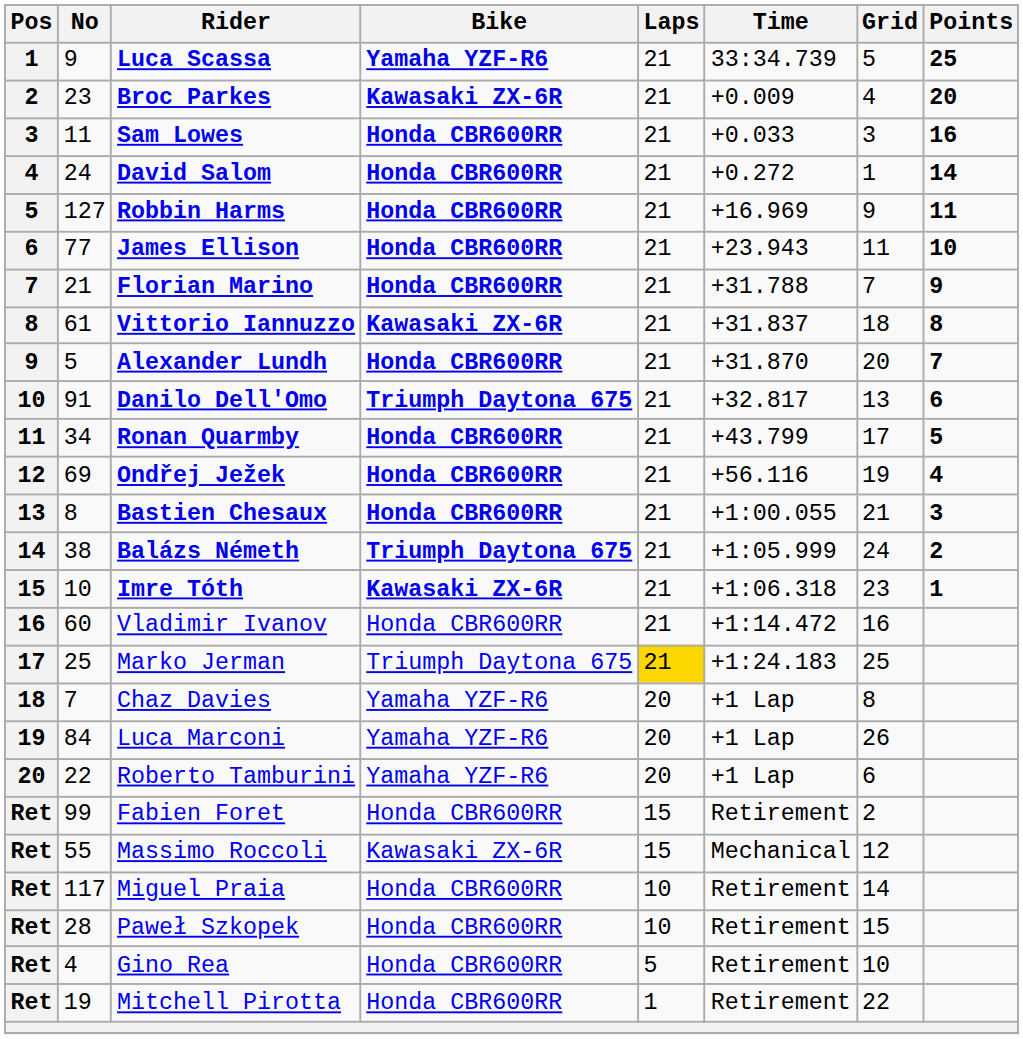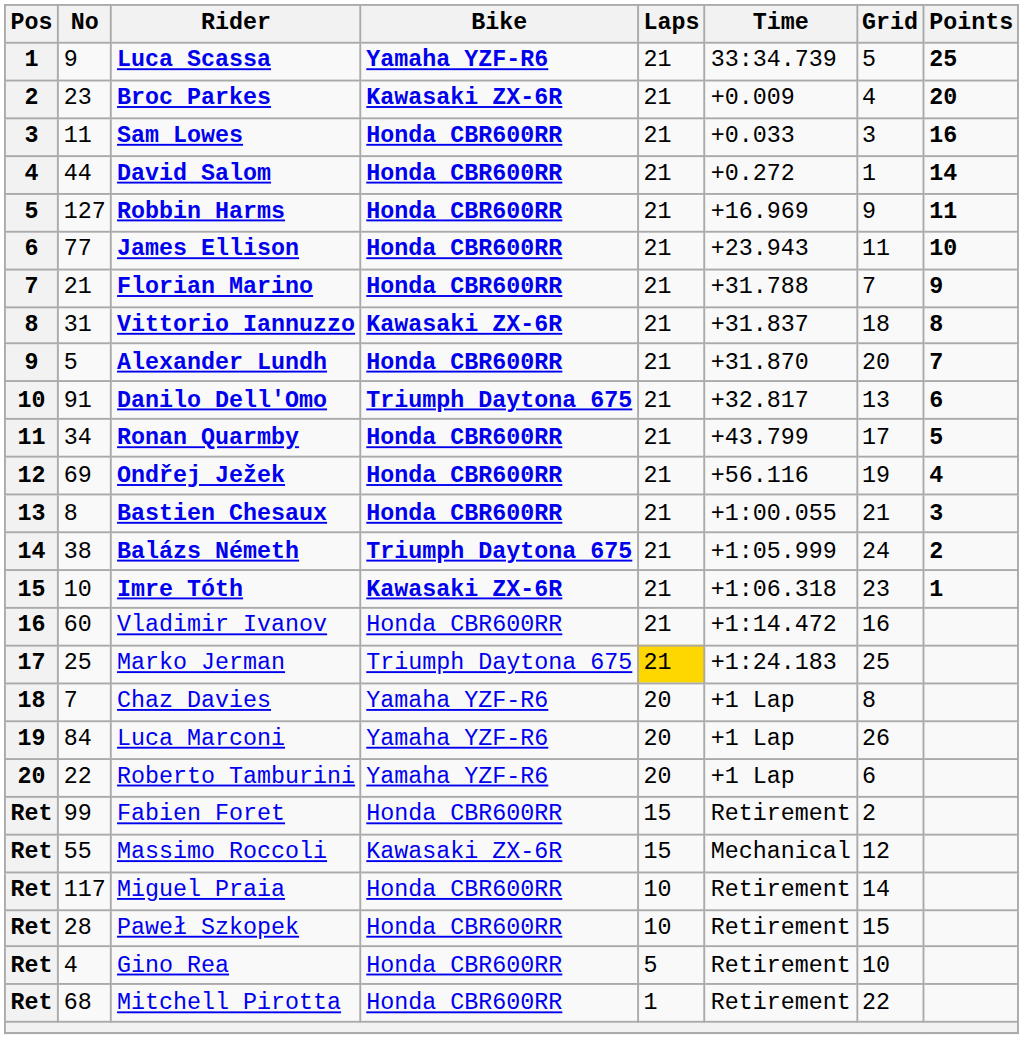 <table class="wikitable" style="font-size: 95%;">
 <tr>
 <th>Pos</th>
 <th>No</th>
 <th>Rider</th>
 <th>Bike</th>
 <th>Laps</th>
 <th>Time</th>
 <th>Grid</th>
 <th>Points</th>
 </tr>
 <tr>
 <th>1</th>
 <td>9</td>
 <td> <strong><a href='#'>Luca Scassa</a></strong></td>
 <td><strong><a href='#'>Yamaha YZF-R6</a></strong></td>
 <td>21</td>
 <td>33:34.739</td>
 <td>5</td>
 <td><strong>25</strong></td>
 </tr>
 <tr>
 <th>2</th>
 <td>23</td>
 <td> <strong><a href='#'>Broc Parkes</a></strong></td>
 <td><strong><a href='#'>Kawasaki ZX-6R</a></strong></td>
 <td>21</td>
 <td>+0.009</td>
 <td>4</td>
 <td><strong>20</strong></td>
 </tr>
 <tr>
 <th>3</th>
 <td>11</td>
 <td> <strong><a href='#'>Sam Lowes</a></strong></td>
 <td><strong><a href='#'>Honda CBR600RR</a></strong></td>
 <td>21</td>
 <td>+0.033</td>
 <td>3</td>
 <td><strong>16</strong></td>
 </tr>
 <tr>
 <th>4</th>
-<td>24</td>
+<td>44</td>
 <td> <strong><a href='#'>David Salom</a></strong></td>
 <td><strong><a href='#'>Honda CBR600RR</a></strong></td>
 <td>21</td>
 <td>+0.272</td>
 <td>1</td>
 <td><strong>14</strong></td>
 </tr>
 <tr>
 <th>5</th>
 <td>127</td>
 <td> <strong><a href='#'>Robbin Harms</a></strong></td>
 <td><strong><a href='#'>Honda CBR600RR</a></strong></td>
 <td>21</td>
 <td>+16.969</td>
 <td>9</td>
 <td><strong>11</strong></td>
 </tr>
 <tr>
 <th>6</th>
 <td>77</td>
 <td> <strong><a href='#'>James Ellison</a></strong></td>
 <td><strong><a href='#'>Honda CBR600RR</a></strong></td>
 <td>21</td>
 <td>+23.943</td>
 <td>11</td>
 <td><strong>10</strong></td>
 </tr>
 <tr>
 <th>7</th>
 <td>21</td>
 <td> <strong><a href='#'>Florian Marino</a></strong></td>
 <td><strong><a href='#'>Honda CBR600RR</a></strong></td>
 <td>21</td>
 <td>+31.788</td>
 <td>7</td>
 <td><strong>9</strong></td>
 </tr>
 <tr>
 <th>8</th>
-<td>61</td>
+<td>31</td>
 <td> <strong><a href='#'>Vittorio Iannuzzo</a></strong></td>
 <td><strong><a href='#'>Kawasaki ZX-6R</a></strong></td>
 <td>21</td>
 <td>+31.837</td>
 <td>18</td>
 <td><strong>8</strong></td>
 </tr>
 <tr>
 <th>9</th>
 <td>5</td>
 <td> <strong><a href='#'>Alexander Lundh</a></strong></td>
 <td><strong><a href='#'>Honda CBR600RR</a></strong></td>
 <td>21</td>
 <td>+31.870</td>
 <td>20</td>
 <td><strong>7</strong></td>
 </tr>
 <tr>
 <th>10</th>
 <td>91</td>
 <td> <strong><a href='#'>Danilo Dell'Omo</a></strong></td>
 <td><strong><a href='#'>Triumph Daytona 675</a></strong></td>
 <td>21</td>
 <td>+32.817</td>
 <td>13</td>
 <td><strong>6</strong></td>
 </tr>
 <tr>
 <th>11</th>
 <td>34</td>
 <td> <strong><a href='#'>Ronan Quarmby</a></strong></td>
 <td><strong><a href='#'>Honda CBR600RR</a></strong></td>
 <td>21</td>
 <td>+43.799</td>
 <td>17</td>
 <td><strong>5</strong></td>
 </tr>
 <tr>
 <th>12</th>
 <td>69</td>
 <td> <strong><a href='#'>Ondřej Ježek</a></strong></td>
 <td><strong><a href='#'>Honda CBR600RR</a></strong></td>
 <td>21</td>
 <td>+56.116</td>
 <td>19</td>
 <td><strong>4</strong></td>
 </tr>
 <tr>
 <th>13</th>
 <td>8</td>
 <td> <strong><a href='#'>Bastien Chesaux</a></strong></td>
 <td><strong><a href='#'>Honda CBR600RR</a></strong></td>
 <td>21</td>
 <td>+1:00.055</td>
 <td>21</td>
 <td><strong>3</strong></td>
 </tr>
 <tr>
 <th>14</th>
 <td>38</td>
 <td> <strong><a href='#'>Balázs Németh</a></strong></td>
 <td><strong><a href='#'>Triumph Daytona 675</a></strong></td>
 <td>21</td>
 <td>+1:05.999</td>
 <td>24</td>
 <td><strong>2</strong></td>
 </tr>
 <tr>
 <th>15</th>
 <td>10</td>
 <td> <strong><a href='#'>Imre Tóth</a></strong></td>
 <td><strong><a href='#'>Kawasaki ZX-6R</a></strong></td>
 <td>21</td>
 <td>+1:06.318</td>
 <td>23</td>
 <td><strong>1</strong></td>
 </tr>
 <tr>
 <th>16</th>
 <td>60</td>
 <td> <a href='#'>Vladimir Ivanov</a></td>
 <td><a href='#'>Honda CBR600RR</a></td>
 <td>21</td>
 <td>+1:14.472</td>
 <td>16</td>
 <td></td>
 </tr>
 <tr>
 <th>17</th>
 <td>25</td>
 <td> <a href='#'>Marko Jerman</a></td>
 <td><a href='#'>Triumph Daytona 675</a></td>
 <td style="background: gold;">21</td>
 <td>+1:24.183</td>
 <td>25</td>
 <td></td>
 </tr>
 <tr>
 <th>18</th>
 <td>7</td>
 <td> <a href='#'>Chaz Davies</a></td>
 <td><a href='#'>Yamaha YZF-R6</a></td>
 <td>20</td>
 <td>+1 Lap</td>
 <td>8</td>
 <td></td>
 </tr>
 <tr>
 <th>19</th>
 <td>84</td>
 <td> <a href='#'>Luca Marconi</a></td>
 <td><a href='#'>Yamaha YZF-R6</a></td>
 <td>20</td>
 <td>+1 Lap</td>
 <td>26</td>
 <td></td>
 </tr>
 <tr>
 <th>20</th>
 <td>22</td>
 <td> <a href='#'>Roberto Tamburini</a></td>
 <td><a href='#'>Yamaha YZF-R6</a></td>
 <td>20</td>
 <td>+1 Lap</td>
 <td>6</td>
 <td></td>
 </tr>
 <tr>
 <th>Ret</th>
 <td>99</td>
 <td> <a href='#'>Fabien Foret</a></td>
 <td><a href='#'>Honda CBR600RR</a></td>
 <td>15</td>
 <td>Retirement</td>
 <td>2</td>
 <td></td>
 </tr>
 <tr>
 <th>Ret</th>
 <td>55</td>
 <td> <a href='#'>Massimo Roccoli</a></td>
 <td><a href='#'>Kawasaki ZX-6R</a></td>
 <td>15</td>
 <td>Mechanical</td>
 <td>12</td>
 <td></td>
 </tr>
 <tr>
 <th>Ret</th>
 <td>117</td>
 <td> <a href='#'>Miguel Praia</a></td>
 <td><a href='#'>Honda CBR600RR</a></td>
 <td>10</td>
 <td>Retirement</td>
 <td>14</td>
 <td></td>
 </tr>
 <tr>
 <th>Ret</th>
 <td>28</td>
 <td> <a href='#'>Paweł Szkopek</a></td>
 <td><a href='#'>Honda CBR600RR</a></td>
 <td>10</td>
 <td>Retirement</td>
 <td>15</td>
 <td></td>
 </tr>
 <tr>
 <th>Ret</th>
 <td>4</td>
 <td> <a href='#'>Gino Rea</a></td>
 <td><a href='#'>Honda CBR600RR</a></td>
 <td>5</td>
 <td>Retirement</td>
 <td>10</td>
 <td></td>
 </tr>
 <tr>
 <th>Ret</th>
-<td>19</td>
+<td>68</td>
 <td> <a href='#'>Mitchell Pirotta</a></td>
 <td><a href='#'>Honda CBR600RR</a></td>
 <td>1</td>
 <td>Retirement</td>
 <td>22</td>
 <td></td>
 </tr>
 <tr>
 <th colspan=8></th>
 </tr>
 <tr>
 </tr>
 </table>
